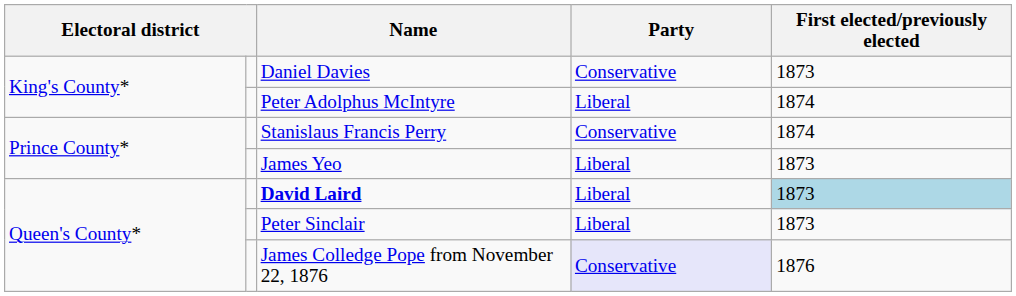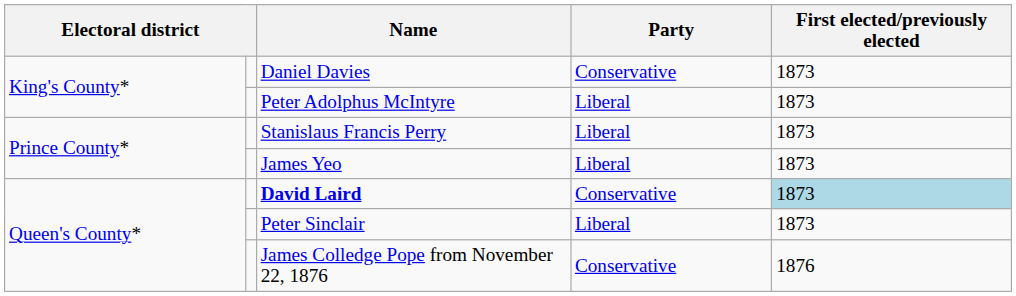 <table class="wikitable" style="width:95%;">
 <tr>
 <th colspan="2" style="width:25%;">Electoral district</th>
 <th>Name</th>
 <th width=20%>Party</th>
 <th>First elected/previously elected</th>
 </tr>
 <tr>
 <td style="width:24%;" rowspan="2"><a href='#'>King's County</a>*</td>
 <td></td>
 <td><a href='#'>Daniel Davies</a></td>
 <td><a href='#'>Conservative</a></td>
 <td>1873</td>
 </tr>
 <tr>
 <td></td>
 <td><a href='#'>Peter Adolphus McIntyre</a></td>
 <td><a href='#'>Liberal</a></td>
-<td>1874</td>
+<td>1873</td>
 </tr>
 <tr>
 <td rowspan=2><a href='#'>Prince County</a>*</td>
 <td></td>
 <td><a href='#'>Stanislaus Francis Perry</a></td>
-<td><a href='#'>Conservative</a></td>
-<td>1874</td>
+<td><a href='#'>Liberal</a></td>
+<td>1873</td>
 </tr>
 <tr>
 <td></td>
 <td><a href='#'>James Yeo</a></td>
 <td><a href='#'>Liberal</a></td>
 <td>1873</td>
 </tr>
 <tr>
 <td rowspan=3><a href='#'>Queen's County</a>*</td>
 <td></td>
 <td><strong><a href='#'>David Laird</a></strong></td>
-<td><a href='#'>Liberal</a></td>
+<td><a href='#'>Conservative</a></td>
 <td style="background: lightblue;">1873</td>
 </tr>
 <tr>
 <td></td>
 <td><a href='#'>Peter Sinclair</a></td>
 <td><a href='#'>Liberal</a></td>
 <td>1873</td>
 </tr>
 <tr>
 <td></td>
 <td><a href='#'>James Colledge Pope</a> from November 22, 1876</td>
-<td style="background: lavender;"><a href='#'>Conservative</a></td>
+<td><a href='#'>Conservative</a></td>
 <td>1876</td>
 </tr>
 </table>
